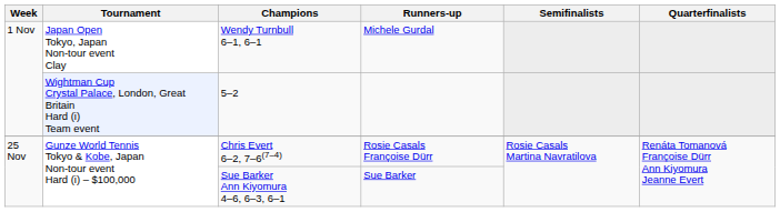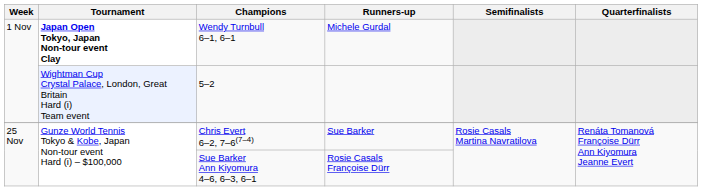 <table class=wikitable style=font-size:95%>
 <tr>
 <th style="width:48px;">Week</th>
 <th style="width:248px;">Tournament</th>
 <th style="width:200px;">Champions</th>
 <th style="width:200px;">Runners-up</th>
 <th style="width:190px;">Semifinalists</th>
 <th style="width:190px;">Quarterfinalists</th>
 </tr>
 <tr valign=top>
 <td rowspan=2>1 Nov</td>
-<td style="background:#fff;" rowspan="1"><a href='#'>Japan Open</a><br> Tokyo, Japan<br>Non-tour event<br>Clay</td>
+<td style="background:#fff;" rowspan="1"><strong><a href='#'>Japan Open</a><br> Tokyo, Japan<br>Non-tour event<br>Clay</strong></td>
 <td> <a href='#'>Wendy Turnbull</a><br>6–1, 6–1</td>
 <td> <a href='#'>Michele Gurdal</a></td>
 <td style="background:#ededed;"></td>
 <td style="background:#ededed;"></td>
 </tr>
 <tr valign=top>
 <td style="background:#ECF2FF;"><a href='#'>Wightman Cup</a><br> <a href='#'>Crystal Palace</a>, London, Great Britain<br>Hard (i)<br>Team event<br></td>
 <td> <br>5–2</td>
 <td></td>
 <td style="background:#ededed;"></td>
 <td style="background:#ededed;"><br></td>
 </tr>
 <tr valign="top">
 </tr>
 <tr valign=top>
 <td rowspan=2>25 Nov</td>
 <td style="background:#fff;" rowspan="2"><a href='#'>Gunze World Tennis</a><br> Tokyo & <a href='#'>Kobe</a>, Japan<br>Non-tour event<br>Hard (i) – $100,000</td>
 <td> <a href='#'>Chris Evert</a><br>6–2, 7–6<sup>(7–4)</sup></td>
-<td> <a href='#'>Rosie Casals</a> <br>  <a href='#'>Françoise Dürr</a></td>
+<td> <a href='#'>Sue Barker</a></td>
 <td rowspan=2> <a href='#'>Rosie Casals</a> <br>  <a href='#'>Martina Navratilova</a></td>
 <td rowspan=2> <a href='#'>Renáta Tomanová</a> <br>  <a href='#'>Françoise Dürr</a> <br>  <a href='#'>Ann Kiyomura</a> <br>  <a href='#'>Jeanne Evert</a></td>
 </tr>
 <tr valign=top>
 <td> <a href='#'>Sue Barker</a><br>  <a href='#'>Ann Kiyomura</a><br> 4–6, 6–3, 6–1</td>
-<td> <a href='#'>Sue Barker</a></td>
+<td> <a href='#'>Rosie Casals</a> <br>  <a href='#'>Françoise Dürr</a></td>
 </tr>
 </table>
